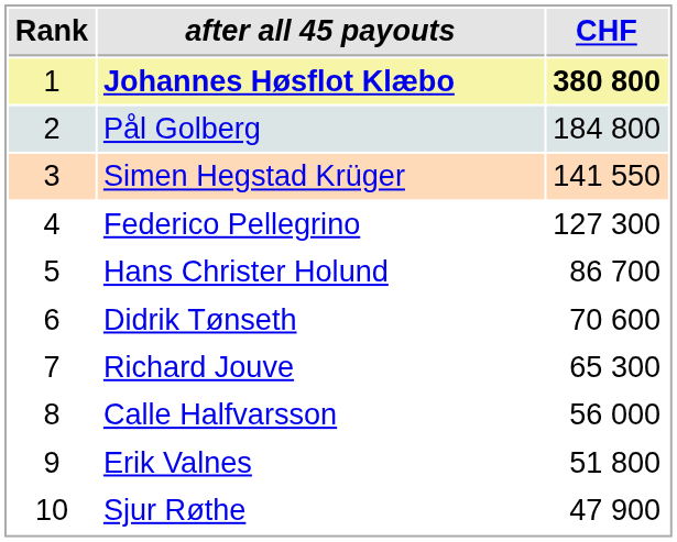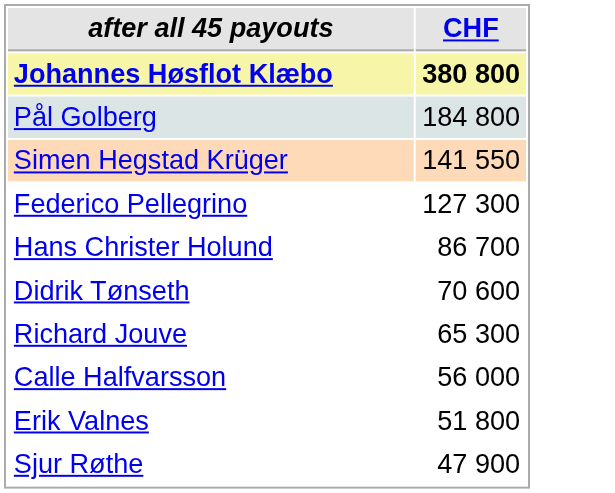 <table cellspacing="1" cellpadding="3" style="border:1px solid #AAAAAA;font-size:86%">
 <tr style="background-color: #E4E4E4;">
-<th style="border-bottom:1px solid #AAAAAA; width: 10px;">Rank</th>
 <th style="border-bottom:1px solid #AAAAAA; width: 200px;"><em>after all 45 payouts</em></th>
 <th style="border-bottom:1px solid #AAAAAA; width: 50px;"><a href='#'>CHF</a></th>
 </tr>
 <tr style="background:#f7f6a8;">
-<td align=center>1</td>
 <td><strong> <a href='#'>Johannes Høsflot Klæbo</a></strong></td>
 <td align=right><strong>380 800</strong></td>
 </tr>
 <tr style="background:#dce5e5;">
-<td align=center>2</td>
 <td> <a href='#'>Pål Golberg</a></td>
 <td align=right>184 800</td>
 </tr>
 <tr style="background:#ffdab9;">
-<td align=center>3</td>
 <td> <a href='#'>Simen Hegstad Krüger</a></td>
 <td align=right>141 550</td>
 </tr>
 <tr>
-<td align=center>4</td>
 <td> <a href='#'>Federico Pellegrino</a></td>
 <td align=right>127 300</td>
 </tr>
 <tr>
-<td align=center>5</td>
 <td> <a href='#'>Hans Christer Holund</a></td>
 <td align=right>86 700</td>
 </tr>
 <tr>
-<td align=center>6</td>
 <td> <a href='#'>Didrik Tønseth</a></td>
 <td align=right>70 600</td>
 </tr>
 <tr>
-<td align=center>7</td>
 <td> <a href='#'>Richard Jouve</a></td>
 <td align=right>65 300</td>
 </tr>
 <tr>
-<td align=center>8</td>
 <td> <a href='#'>Calle Halfvarsson</a></td>
 <td align=right>56 000</td>
 </tr>
 <tr>
-<td align=center>9</td>
 <td> <a href='#'>Erik Valnes</a></td>
 <td align=right>51 800</td>
 </tr>
 <tr>
-<td align=center>10</td>
 <td> <a href='#'>Sjur Røthe</a></td>
 <td align=right>47 900</td>
 </tr>
 </table>
